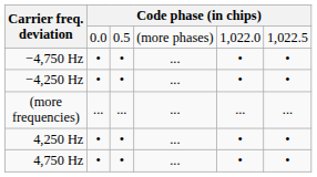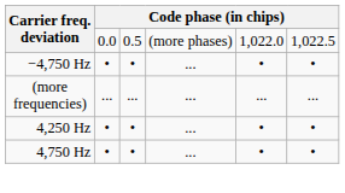 <table class="wikitable" style="margin: 1em auto 1em auto; text-align: center">
 <tr>
 <th rowspan="2">Carrier freq.<br>deviation</th>
 <th colspan="5">Code phase (in chips)</th>
 </tr>
 <tr align=center>
 <td>0.0</td>
 <td>0.5</td>
 <td>(more phases)</td>
 <td>1,022.0</td>
 <td>1,022.5</td>
 </tr>
 <tr>
 <td align=right>−4,750 Hz</td>
-<td>•</td>
-<td>•</td>
-<td>...</td>
-<td>•</td>
-<td>•</td>
-</tr>
-<tr>
-<td align=right>−4,250 Hz</td>
 <td>•</td>
 <td>•</td>
 <td>...</td>
 <td>•</td>
 <td>•</td>
 </tr>
 <tr>
 <td>(more<br>frequencies)</td>
 <td>...</td>
 <td>...</td>
 <td>...</td>
 <td>...</td>
 <td>...</td>
 </tr>
 <tr>
 <td align=right>4,250 Hz</td>
 <td>•</td>
 <td>•</td>
 <td>...</td>
 <td>•</td>
 <td>•</td>
 </tr>
 <tr>
 <td align=right>4,750 Hz</td>
 <td>•</td>
 <td>•</td>
 <td>...</td>
 <td>•</td>
 <td>•</td>
 </tr>
 </table>
